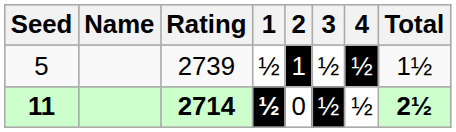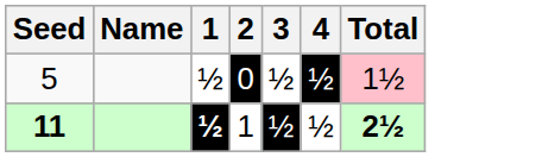 <table class="wikitable">
 <tr>
 <th>Seed</th>
 <th>Name</th>
-<th>Rating</th>
 <th>1</th>
 <th>2</th>
 <th>3</th>
 <th>4</th>
 <th>Total</th>
 </tr>
 <tr align=center>
 <td>5</td>
 <td align=left></td>
-<td>2739</td>
 <td style="background:white; color:black">½</td>
-<td style="background:black; color:white">1</td>
+<td style="background:black; color:white">0</td>
 <td style="background:white; color:black">½</td>
 <td style="background:black; color:white">½</td>
-<td>1½</td>
+<td style="background: pink;">1½</td>
 </tr>
 <tr align=center style="background:#ccffcc;">
 <td><strong>11</strong></td>
 <td align=left></td>
-<td><strong>2714</strong></td>
 <td style="background:black; color:white"><strong>½</strong></td>
-<td style="background:white; color:black">0</td>
+<td style="background:white; color:black">1</td>
 <td style="background:black; color:white">½</td>
 <td style="background:white; color:black">½</td>
 <td><strong>2½</strong></td>
 </tr>
 </table>
